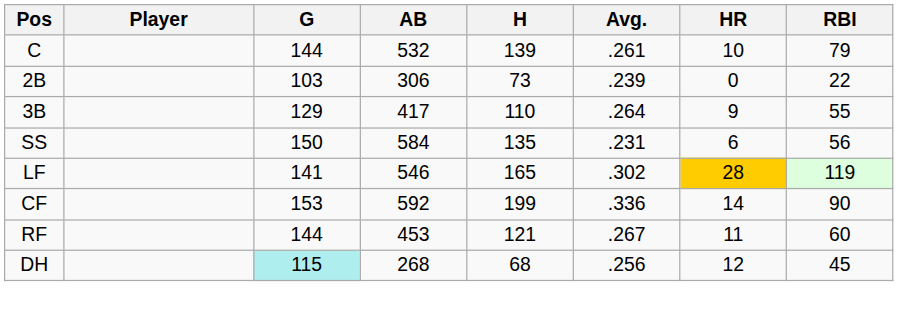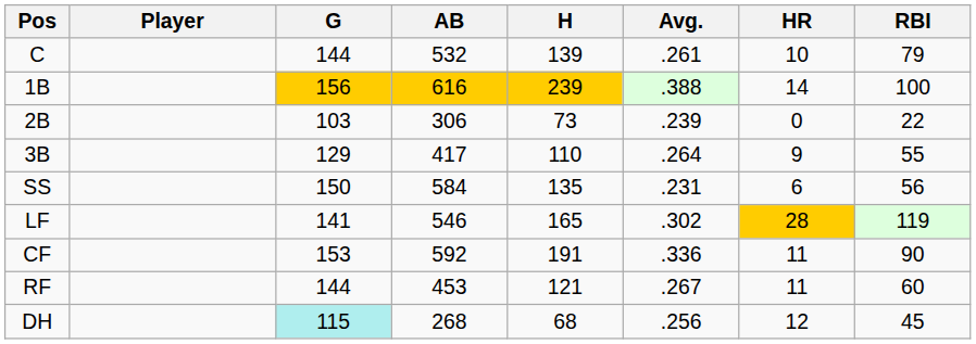 <table class="wikitable sortable">
 <tr>
 <th bgcolor="#DDDDFF" width="5%">Pos</th>
 <th bgcolor="#DDDDFF" width="16%">Player</th>
 <th bgcolor="#DDDDFF" width="9%">G</th>
 <th bgcolor="#DDDDFF" width="9%">AB</th>
 <th bgcolor="#DDDDFF" width="9%">H</th>
 <th bgcolor="#DDDDFF" width="9%">Avg.</th>
 <th bgcolor="#DDDDFF" width="9%">HR</th>
 <th bgcolor="#DDDDFF" width="9%">RBI</th>
 </tr>
 <tr align="center">
 <td>C</td>
 <td></td>
 <td>144</td>
 <td>532</td>
 <td>139</td>
 <td>.261</td>
 <td>10</td>
 <td>79</td>
+</tr>
+<tr align="center">
+<td>1B</td>
+<td></td>
+<td bgcolor="#FFCC00">156</td>
+<td bgcolor="#FFCC00">616</td>
+<td bgcolor="#FFCC00">239</td>
+<td bgcolor="#DDFFDD">.388</td>
+<td>14</td>
+<td>100</td>
 </tr>
 <tr align="center">
 <td>2B</td>
 <td></td>
 <td>103</td>
 <td>306</td>
 <td>73</td>
 <td>.239</td>
 <td>0</td>
 <td>22</td>
 </tr>
 <tr align="center">
 <td>3B</td>
 <td></td>
 <td>129</td>
 <td>417</td>
 <td>110</td>
 <td>.264</td>
 <td>9</td>
 <td>55</td>
 </tr>
 <tr align="center">
 <td>SS</td>
 <td></td>
 <td>150</td>
 <td>584</td>
 <td>135</td>
 <td>.231</td>
 <td>6</td>
 <td>56</td>
 </tr>
 <tr align="center">
 <td>LF</td>
 <td></td>
 <td>141</td>
 <td>546</td>
 <td>165</td>
 <td>.302</td>
 <td bgcolor="#FFCC00">28</td>
 <td bgcolor="#DDFFDD">119</td>
 </tr>
 <tr align="center">
 <td>CF</td>
 <td></td>
 <td>153</td>
 <td>592</td>
-<td>199</td>
+<td>191</td>
 <td>.336</td>
-<td>14</td>
+<td>11</td>
 <td>90</td>
 </tr>
 <tr align="center">
 <td>RF</td>
 <td></td>
 <td>144</td>
 <td>453</td>
 <td>121</td>
 <td>.267</td>
 <td>11</td>
 <td>60</td>
 </tr>
 <tr align="center">
 <td>DH</td>
 <td></td>
 <td style="background: paleturquoise;">115</td>
 <td>268</td>
 <td>68</td>
 <td>.256</td>
 <td>12</td>
 <td>45</td>
 </tr>
 </table>
